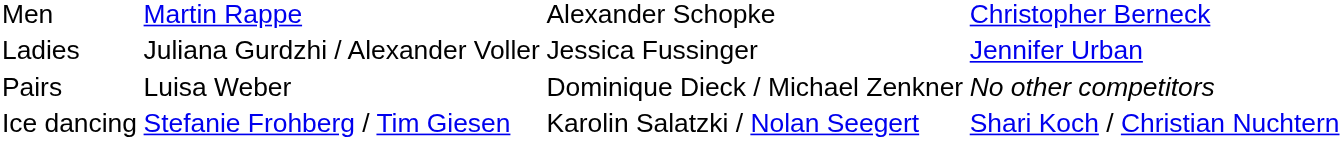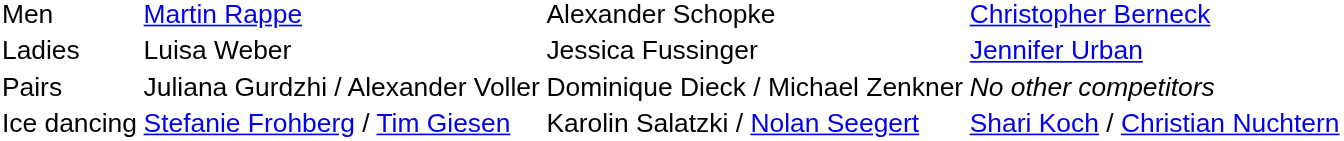 <table>
 <tr>
 <td>Men</td>
 <td><a href='#'>Martin Rappe</a></td>
 <td>Alexander Schopke</td>
 <td><a href='#'>Christopher Berneck</a></td>
 </tr>
 <tr>
 <td>Ladies</td>
-<td>Juliana Gurdzhi / Alexander Voller</td>
+<td>Luisa Weber</td>
 <td>Jessica Fussinger</td>
 <td><a href='#'>Jennifer Urban</a></td>
 </tr>
 <tr>
 <td>Pairs</td>
-<td>Luisa Weber</td>
+<td>Juliana Gurdzhi / Alexander Voller</td>
 <td>Dominique Dieck / Michael Zenkner</td>
 <td><em>No other competitors</em></td>
 </tr>
 <tr>
 <td>Ice dancing</td>
 <td><a href='#'>Stefanie Frohberg</a> / <a href='#'>Tim Giesen</a></td>
 <td>Karolin Salatzki / <a href='#'>Nolan Seegert</a></td>
 <td><a href='#'>Shari Koch</a> / <a href='#'>Christian Nuchtern</a></td>
 </tr>
 </table>
